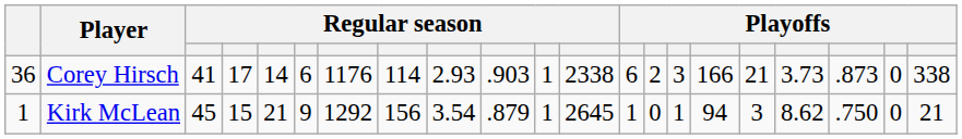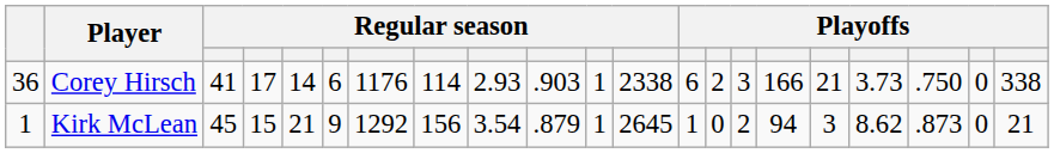 <table class="wikitable plainrowheaders" style="text-align:center;">
 <tr>
 <th scope="col" rowspan="2"></th>
 <th scope="col" rowspan="2">Player</th>
 <th scope=colgroup colspan=10>Regular season</th>
 <th scope=colgroup colspan=9>Playoffs</th>
 </tr>
 <tr>
 <th scope="col"></th>
 <th scope="col"></th>
 <th scope="col"></th>
 <th scope="col"></th>
 <th scope="col"></th>
 <th scope="col"></th>
 <th scope="col"></th>
 <th scope="col"></th>
 <th scope="col"></th>
 <th scope="col"></th>
 <th scope="col"></th>
 <th scope="col"></th>
 <th scope="col"></th>
 <th scope="col"></th>
 <th scope="col"></th>
 <th scope="col"></th>
 <th scope="col"></th>
 <th scope="col"></th>
 <th scope="col"></th>
 </tr>
 <tr>
 <td scope="row">36</td>
 <td align="left"><a href='#'>Corey Hirsch</a></td>
 <td>41</td>
 <td>17</td>
 <td>14</td>
 <td>6</td>
 <td>1176</td>
 <td>114</td>
 <td>2.93</td>
 <td>.903</td>
 <td>1</td>
 <td>2338</td>
 <td>6</td>
 <td>2</td>
 <td>3</td>
 <td>166</td>
 <td>21</td>
 <td>3.73</td>
-<td>.873</td>
+<td>.750</td>
 <td>0</td>
 <td>338</td>
 </tr>
 <tr>
 <td scope="row">1</td>
 <td align="left"><a href='#'>Kirk McLean</a></td>
 <td>45</td>
 <td>15</td>
 <td>21</td>
 <td>9</td>
 <td>1292</td>
 <td>156</td>
 <td>3.54</td>
 <td>.879</td>
 <td>1</td>
 <td>2645</td>
 <td>1</td>
 <td>0</td>
-<td>1</td>
+<td>2</td>
 <td>94</td>
 <td>3</td>
 <td>8.62</td>
-<td>.750</td>
+<td>.873</td>
 <td>0</td>
 <td>21</td>
 </tr>
 </table>
